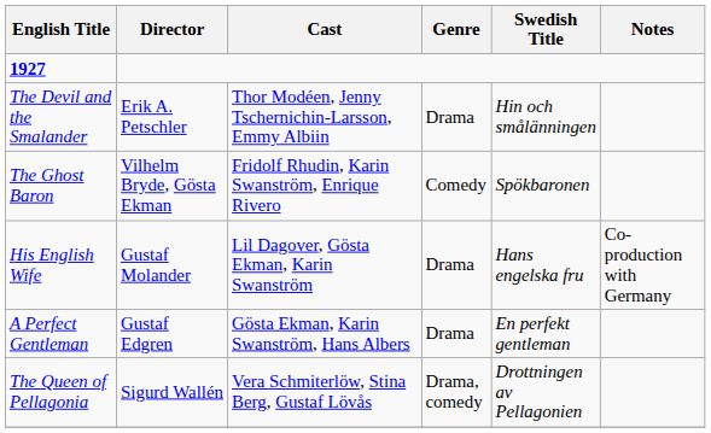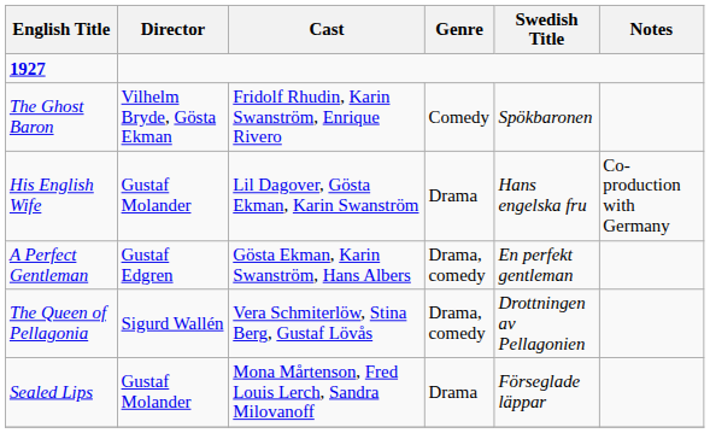 <table class="wikitable" style="width:100%;">
 <tr>
 <th style="width:16%;">English Title</th>
 <th style="width:16%;">Director</th>
 <th style="width:28%;">Cast</th>
 <th style="width:10%;">Genre</th>
 <th style="width:15%;">Swedish Title</th>
 <th style="width:15%;">Notes</th>
 </tr>
 <tr>
 <td><strong><a href='#'>1927</a></strong></td>
-</tr>
-<tr>
-<td><em><a href='#'>The Devil and the Smalander</a></em></td>
-<td><a href='#'>Erik A. Petschler</a></td>
-<td><a href='#'>Thor Modéen</a>, <a href='#'>Jenny Tschernichin-Larsson</a>, <a href='#'>Emmy Albiin</a></td>
-<td>Drama</td>
-<td><em>Hin och smålänningen</em></td>
-<td></td>
 </tr>
 <tr>
 <td><em><a href='#'>The Ghost Baron</a></em></td>
 <td><a href='#'>Vilhelm Bryde</a>, <a href='#'>Gösta Ekman</a></td>
 <td><a href='#'>Fridolf Rhudin</a>, <a href='#'>Karin Swanström</a>, <a href='#'>Enrique Rivero</a></td>
 <td>Comedy</td>
 <td><em>Spökbaronen</em></td>
 <td></td>
 </tr>
 <tr>
 <td><em><a href='#'>His English Wife</a></em></td>
 <td><a href='#'>Gustaf Molander</a></td>
 <td><a href='#'>Lil Dagover</a>, <a href='#'>Gösta Ekman</a>, <a href='#'>Karin Swanström</a></td>
 <td>Drama</td>
 <td><em>Hans engelska fru</em></td>
 <td>Co-production with Germany</td>
 </tr>
 <tr>
 <td><em><a href='#'>A Perfect Gentleman</a></em></td>
 <td><a href='#'>Gustaf Edgren</a></td>
 <td><a href='#'>Gösta Ekman</a>, <a href='#'>Karin Swanström</a>, <a href='#'>Hans Albers</a></td>
-<td>Drama</td>
+<td>Drama, comedy</td>
 <td><em>En perfekt gentleman</em></td>
 <td></td>
 </tr>
 <tr>
 <td><em><a href='#'>The Queen of Pellagonia</a></em></td>
 <td><a href='#'>Sigurd Wallén</a></td>
 <td><a href='#'>Vera Schmiterlöw</a>, <a href='#'>Stina Berg</a>, <a href='#'>Gustaf Lövås</a></td>
 <td>Drama, comedy</td>
 <td><em>Drottningen av Pellagonien</em></td>
 <td></td>
 </tr>
 <tr>
+<td><em><a href='#'>Sealed Lips</a></em></td>
+<td><a href='#'>Gustaf Molander</a></td>
+<td><a href='#'>Mona Mårtenson</a>, <a href='#'>Fred Louis Lerch</a>, <a href='#'>Sandra Milovanoff</a></td>
+<td>Drama</td>
+<td><em>Förseglade läppar</em></td>
+<td></td>
+</tr>
+<tr>
 </tr>
 </table>
